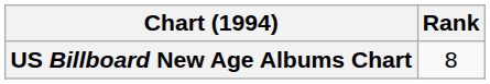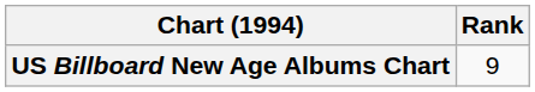 <table class="wikitable plainrowheaders" style="text-align:center;">
 <tr>
 <th scope="col">Chart (1994)</th>
 <th scope="col">Rank</th>
 </tr>
 <tr>
 <th scope="row">US <em>Billboard</em> New Age Albums Chart</th>
-<td>8</td>
+<td>9</td>
 </tr>
 </table>
